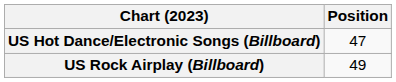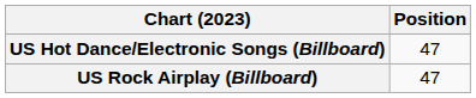 <table class="wikitable plainrowheaders" style="text-align:center">
 <tr>
 <th scope="col">Chart (2023)</th>
 <th scope="col">Position</th>
 </tr>
 <tr>
 <th scope="row">US Hot Dance/Electronic Songs (<em>Billboard</em>)</th>
 <td>47</td>
 </tr>
 <tr>
 <th scope="row">US Rock Airplay (<em>Billboard</em>)</th>
-<td>49</td>
+<td>47</td>
 </tr>
 </table>
